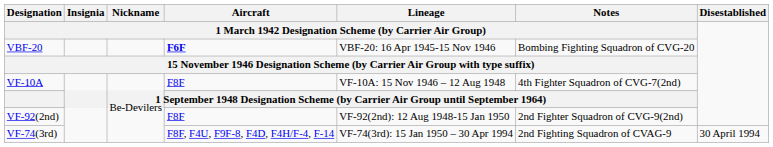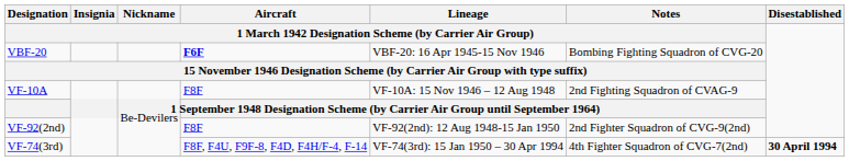 <table class="wikitable">
 <tr>
 <th>Designation</th>
 <th>Insignia</th>
 <th>Nickname</th>
 <th>Aircraft</th>
 <th>Lineage</th>
 <th>Notes</th>
 <th>Disestablished</th>
 </tr>
 <tr>
 <th colspan=6>1 March 1942 Designation Scheme (by Carrier Air Group)</th>
 </tr>
 <tr>
 <td><a href='#'>VBF-20</a></td>
 <td></td>
 <td></td>
 <td><strong><a href='#'>F6F</a></strong></td>
 <td>VBF-20: 16 Apr 1945-15 Nov 1946</td>
 <td>Bombing Fighting Squadron of CVG-20</td>
 </tr>
 <tr>
 <th colspan=6>15 November 1946 Designation Scheme (by Carrier Air Group with type suffix)</th>
 </tr>
 <tr>
 <td><a href='#'>VF-10A</a></td>
 <td rowspan="4"></td>
 <td rowspan="4">Be-Devilers</td>
 <td><a href='#'>F8F</a></td>
 <td>VF-10A: 15 Nov 1946 – 12 Aug 1948</td>
-<td>4th Fighter Squadron of CVG-7(2nd)</td>
+<td>2nd Fighting Squadron of CVAG-9</td>
 </tr>
 <tr>
 <th colspan=6>1 September 1948 Designation Scheme (by Carrier Air Group until September 1964)</th>
 </tr>
 <tr>
 <td><a href='#'>VF-92</a>(2nd)</td>
 <td><a href='#'>F8F</a></td>
 <td>VF-92(2nd): 12 Aug 1948-15 Jan 1950</td>
 <td>2nd Fighter Squadron of CVG-9(2nd)</td>
 </tr>
 <tr>
 <td><a href='#'>VF-74</a>(3rd)</td>
 <td><a href='#'>F8F</a>, <a href='#'>F4U</a>, <a href='#'>F9F-8</a>, <a href='#'>F4D</a>, <a href='#'>F4H/F-4</a>, <a href='#'>F-14</a></td>
 <td style="white-space: nowrap;">VF-74(3rd): 15 Jan 1950 – 30 Apr 1994</td>
-<td>2nd Fighting Squadron of CVAG-9</td>
-<td>30 April 1994</td>
+<td>4th Fighter Squadron of CVG-7(2nd)</td>
+<td><strong>30 April 1994</strong></td>
 </tr>
 </table>
